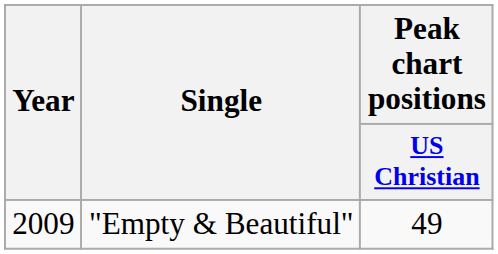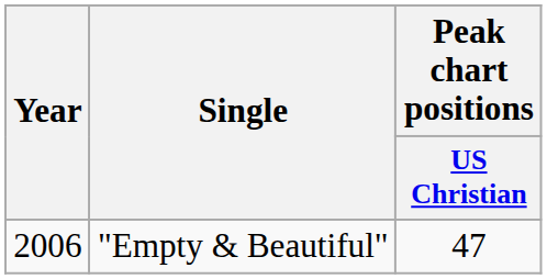 <table class="wikitable" style="text-align:center;">
 <tr>
 <th rowspan=2>Year</th>
 <th rowspan=2>Single</th>
 <th colspan=6>Peak chart positions</th>
 </tr>
 <tr style="font-size:smaller;">
 <th width=40><a href='#'>US Christian</a><br></th>
 </tr>
 <tr>
-<td>2009</td>
+<td>2006</td>
 <td align="left">"Empty & Beautiful"</td>
-<td>49</td>
+<td>47</td>
 </tr>
 </table>
